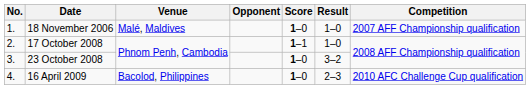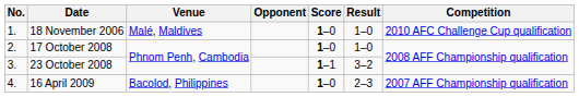 <table class="wikitable">
 <tr>
 <th>No.</th>
 <th>Date</th>
 <th>Venue</th>
 <th>Opponent</th>
 <th>Score</th>
 <th>Result</th>
 <th>Competition</th>
 </tr>
 <tr>
 <td>1.</td>
 <td>18 November 2006</td>
 <td><a href='#'>Malé</a>, <a href='#'>Maldives</a></td>
 <td></td>
 <td align=center><strong>1</strong>–0</td>
 <td align=center>1–0</td>
-<td><a href='#'>2007 AFF Championship qualification</a></td>
+<td><a href='#'>2010 AFC Challenge Cup qualification</a></td>
 </tr>
 <tr>
 <td>2.</td>
 <td>17 October 2008</td>
 <td rowspan=2><a href='#'>Phnom Penh</a>, <a href='#'>Cambodia</a></td>
 <td></td>
-<td align=center><strong>1</strong>–1</td>
+<td align=center><strong>1</strong>–0</td>
 <td align=center>1–0</td>
 <td rowspan=2><a href='#'>2008 AFF Championship qualification</a></td>
 </tr>
 <tr>
 <td>3.</td>
 <td>23 October 2008</td>
 <td></td>
-<td align=center><strong>1</strong>–0</td>
+<td align=center><strong>1</strong>–1</td>
 <td align=center>3–2</td>
 </tr>
 <tr>
 <td>4.</td>
 <td>16 April 2009</td>
 <td><a href='#'>Bacolod</a>, <a href='#'>Philippines</a></td>
 <td></td>
 <td align=center><strong>1</strong>–0</td>
 <td align=center>2–3</td>
-<td><a href='#'>2010 AFC Challenge Cup qualification</a></td>
+<td><a href='#'>2007 AFF Championship qualification</a></td>
 </tr>
 </table>
